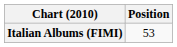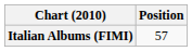 <table class="wikitable plainrowheaders" style="text-align:center">
 <tr>
 <th scope="col">Chart (2010)</th>
 <th scope="col">Position</th>
 </tr>
 <tr>
 <th scope="row">Italian Albums (FIMI)</th>
-<td>53</td>
+<td>57</td>
 </tr>
 </table>
